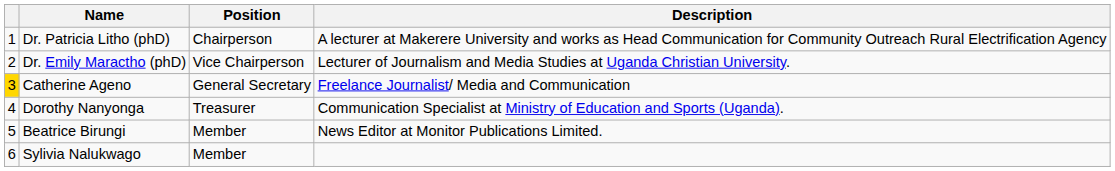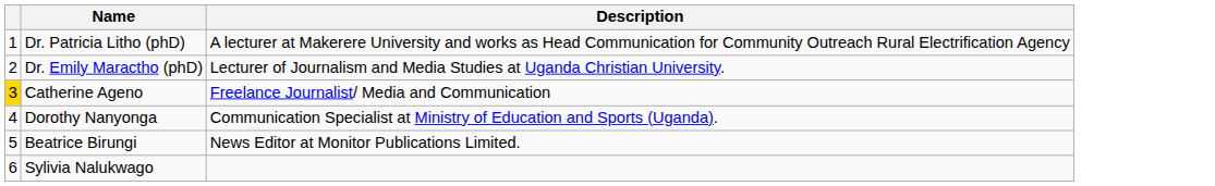 <table class="wikitable">
 <tr>
 <th></th>
 <th>Name</th>
-<th>Position</th>
 <th>Description</th>
 </tr>
 <tr>
 <td>1</td>
 <td>Dr. Patricia Litho (phD)</td>
-<td>Chairperson</td>
 <td>A lecturer at Makerere University and works as Head Communication for Community Outreach Rural Electrification Agency</td>
 </tr>
 <tr>
 <td>2</td>
 <td>Dr. <a href='#'>Emily Maractho</a> (phD)</td>
-<td>Vice Chairperson</td>
 <td>Lecturer of Journalism and Media Studies at <a href='#'>Uganda Christian University</a>.</td>
 </tr>
 <tr>
 <td style="background: gold;">3</td>
 <td>Catherine Ageno</td>
-<td>General Secretary</td>
 <td><a href='#'>Freelance Journalist</a>/ Media and Communication</td>
 </tr>
 <tr>
 <td>4</td>
 <td>Dorothy Nanyonga</td>
-<td>Treasurer</td>
 <td>Communication Specialist at <a href='#'>Ministry of Education and Sports (Uganda)</a>.</td>
 </tr>
 <tr>
 <td>5</td>
 <td>Beatrice Birungi</td>
-<td>Member</td>
 <td>News Editor at Monitor Publications Limited.</td>
 </tr>
 <tr>
 <td>6</td>
 <td>Sylivia Nalukwago</td>
-<td>Member</td>
 <td></td>
 </tr>
 </table>
